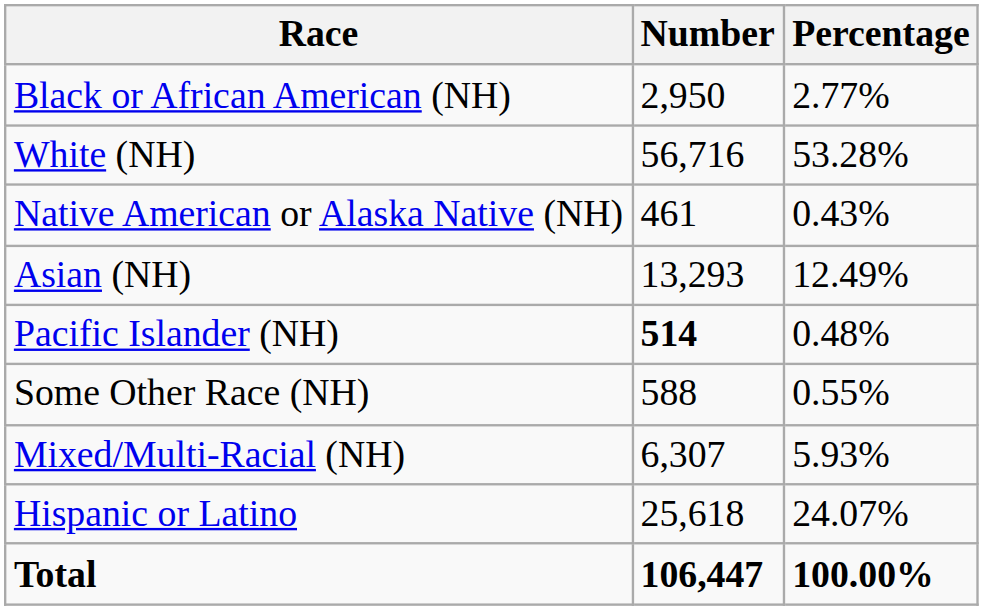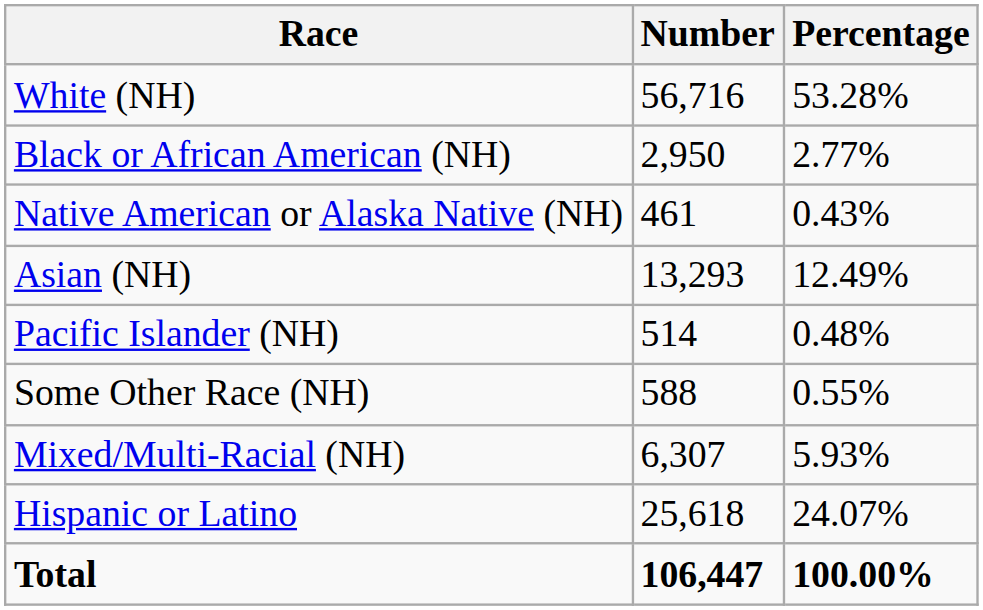 <table class="wikitable">
 <tr>
 <th>Race</th>
 <th>Number</th>
 <th>Percentage</th>
 </tr>
 <tr>
+<td><a href='#'>White</a> (NH)</td>
+<td>56,716</td>
+<td>53.28%</td>
+</tr>
+<tr>
 <td><a href='#'>Black or African American</a> (NH)</td>
 <td>2,950</td>
 <td>2.77%</td>
-</tr>
-<tr>
-<td><a href='#'>White</a> (NH)</td>
-<td>56,716</td>
-<td>53.28%</td>
 </tr>
 <tr>
 <td><a href='#'>Native American</a> or <a href='#'>Alaska Native</a> (NH)</td>
 <td>461</td>
 <td>0.43%</td>
 </tr>
 <tr>
 <td><a href='#'>Asian</a> (NH)</td>
 <td>13,293</td>
 <td>12.49%</td>
 </tr>
 <tr>
 <td><a href='#'>Pacific Islander</a> (NH)</td>
-<td><strong>514</strong></td>
+<td>514</td>
 <td>0.48%</td>
 </tr>
 <tr>
 <td>Some Other Race (NH)</td>
 <td>588</td>
 <td>0.55%</td>
 </tr>
 <tr>
 <td><a href='#'>Mixed/Multi-Racial</a> (NH)</td>
 <td>6,307</td>
 <td>5.93%</td>
 </tr>
 <tr>
 <td><a href='#'>Hispanic or Latino</a></td>
 <td>25,618</td>
 <td>24.07%</td>
 </tr>
 <tr>
 <td><strong>Total</strong></td>
 <td><strong>106,447</strong></td>
 <td><strong>100.00%</strong></td>
 </tr>
 </table>
